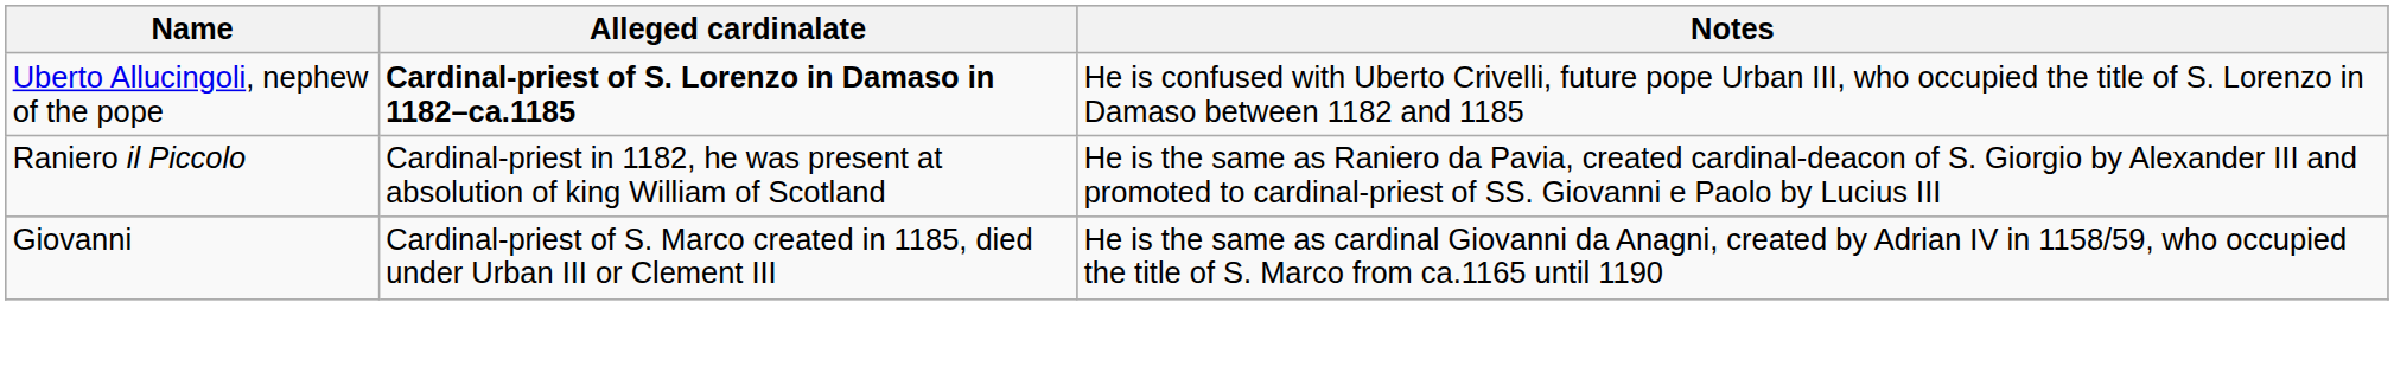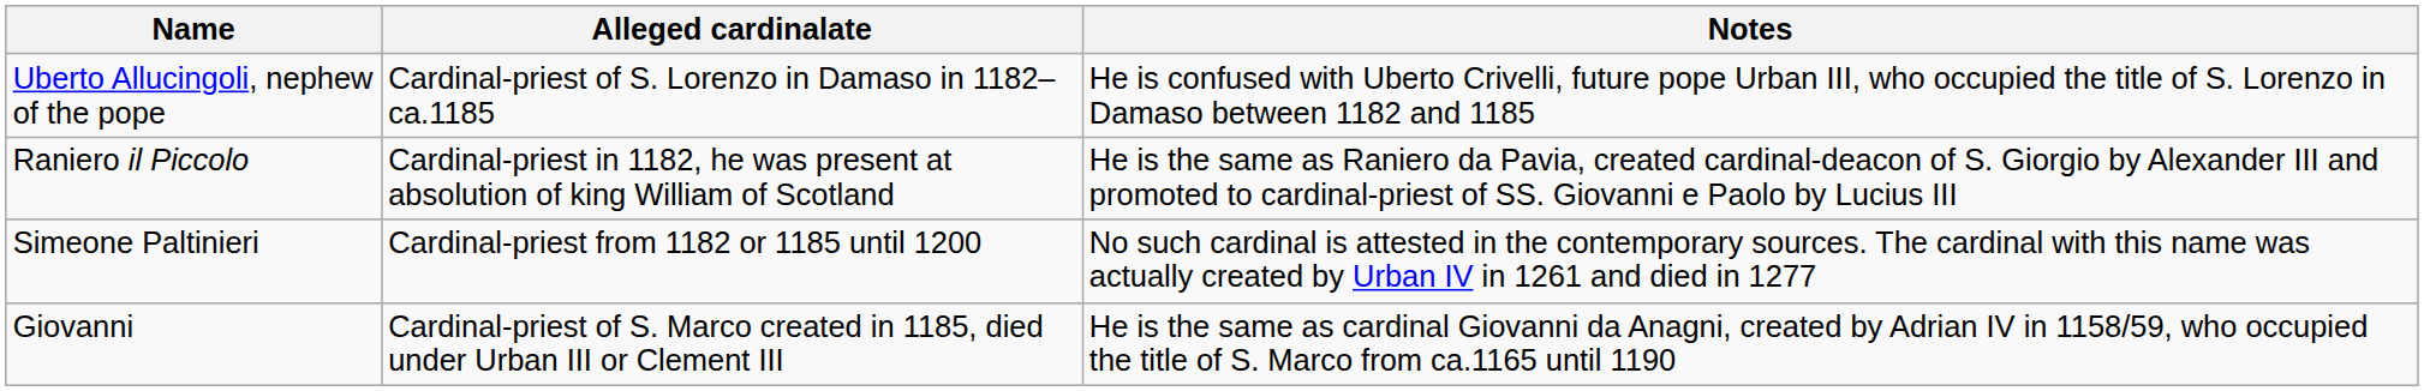 <table class="wikitable sortable" style="width:100%">
 <tr>
 <th width="*">Name</th>
 <th width="*">Alleged cardinalate</th>
 <th width="*">Notes</th>
 </tr>
 <tr valign="top">
 <td><a href='#'>Uberto Allucingoli</a>, nephew of the pope</td>
-<td><strong>Cardinal-priest of S. Lorenzo in Damaso in 1182–ca.1185</strong></td>
+<td>Cardinal-priest of S. Lorenzo in Damaso in 1182–ca.1185</td>
 <td>He is confused with Uberto Crivelli, future pope Urban III, who occupied the title of S. Lorenzo in Damaso between 1182 and 1185</td>
 </tr>
 <tr valign="top">
 <td>Raniero <em>il Piccolo</em></td>
 <td>Cardinal-priest in 1182, he was present at absolution of king William of Scotland</td>
 <td>He is the same as Raniero da Pavia, created cardinal-deacon of S. Giorgio by Alexander III and promoted to cardinal-priest of SS. Giovanni e Paolo by Lucius III</td>
 </tr>
 <tr valign="top">
+<td>Simeone Paltinieri</td>
+<td>Cardinal-priest from 1182 or 1185 until 1200</td>
+<td>No such cardinal is attested in the contemporary sources. The cardinal with this name was actually created by <a href='#'>Urban IV</a> in 1261 and died in 1277</td>
+</tr>
+<tr valign="top">
 <td>Giovanni</td>
 <td>Cardinal-priest of S. Marco created in 1185, died under Urban III or Clement III</td>
 <td>He is the same as cardinal Giovanni da Anagni, created by Adrian IV in 1158/59, who occupied the title of S. Marco from ca.1165 until 1190</td>
 </tr>
 </table>
